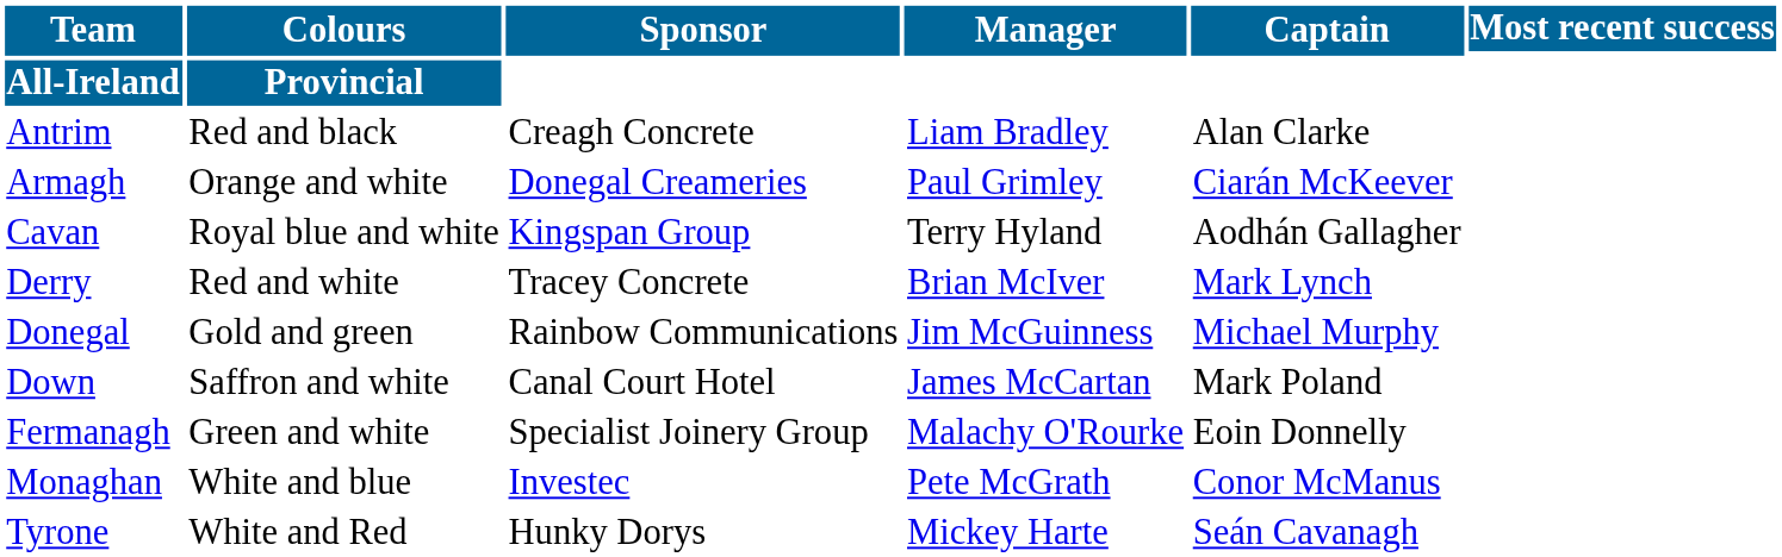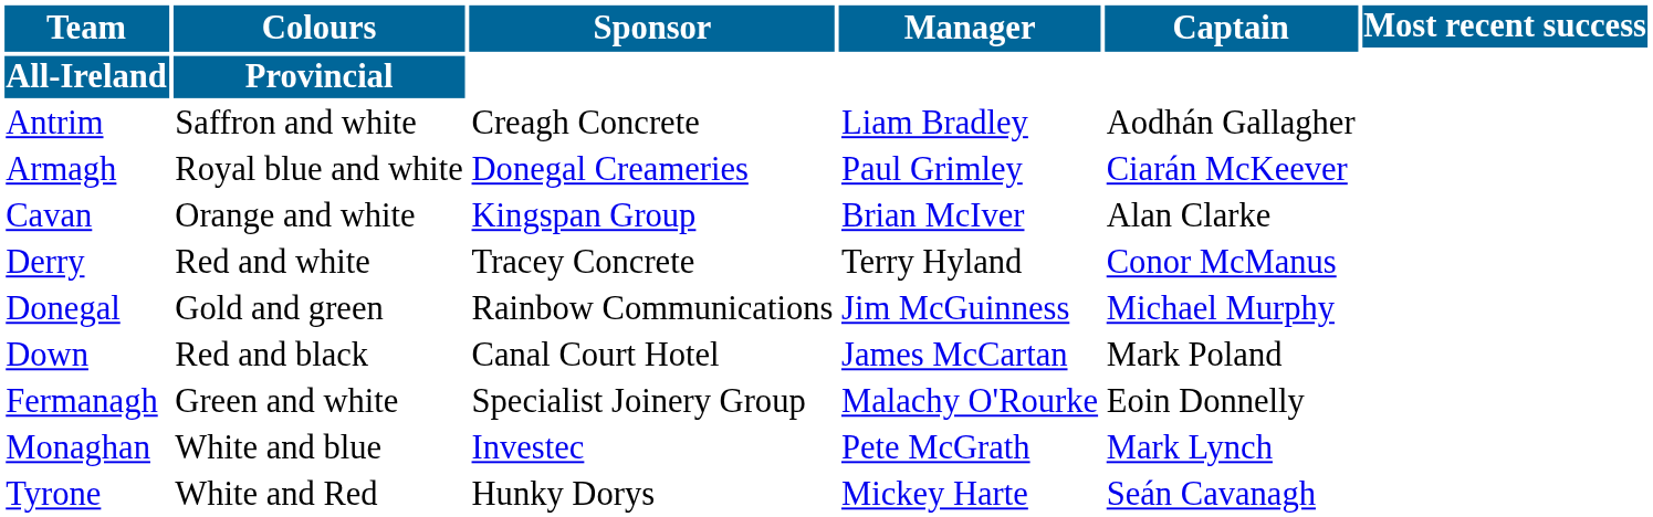 <table cellpadding="1" style="margin:1em auto;">
 <tr style="background:#069; color:white;">
 <th rowspan="2">Team</th>
 <th rowspan="2">Colours</th>
 <th rowspan="2">Sponsor</th>
 <th rowspan="2">Manager</th>
 <th rowspan="2">Captain</th>
 <th colspan="2">Most recent success</th>
 </tr>
 <tr>
 </tr>
 <tr style="background:#069; color:white;">
 <th>All-Ireland</th>
 <th>Provincial</th>
 </tr>
 <tr>
 <td><a href='#'>Antrim</a></td>
-<td> Red and black</td>
+<td> Saffron and white</td>
 <td>Creagh Concrete</td>
 <td><a href='#'>Liam Bradley</a></td>
-<td>Alan Clarke</td>
+<td>Aodhán Gallagher</td>
 <td></td>
 <td></td>
 </tr>
 <tr>
 <td><a href='#'>Armagh</a></td>
-<td> Orange and white</td>
+<td> Royal blue and white</td>
 <td><a href='#'>Donegal Creameries</a></td>
 <td><a href='#'>Paul Grimley</a></td>
 <td><a href='#'>Ciarán McKeever</a></td>
 <td></td>
 <td></td>
 </tr>
 <tr>
 <td><a href='#'>Cavan</a></td>
-<td> Royal blue and white</td>
+<td> Orange and white</td>
 <td><a href='#'>Kingspan Group</a></td>
-<td>Terry Hyland</td>
-<td>Aodhán Gallagher</td>
+<td><a href='#'>Brian McIver</a></td>
+<td>Alan Clarke</td>
 <td></td>
 <td></td>
 </tr>
 <tr>
 <td><a href='#'>Derry</a></td>
 <td> Red and white</td>
 <td>Tracey Concrete</td>
-<td><a href='#'>Brian McIver</a></td>
-<td><a href='#'>Mark Lynch</a></td>
+<td>Terry Hyland</td>
+<td><a href='#'>Conor McManus</a></td>
 <td></td>
 <td></td>
 </tr>
 <tr>
 <td><a href='#'>Donegal</a></td>
 <td> Gold and green</td>
 <td>Rainbow Communications</td>
 <td><a href='#'>Jim McGuinness</a></td>
 <td><a href='#'>Michael Murphy</a></td>
 <td></td>
 <td></td>
 </tr>
 <tr>
 <td><a href='#'>Down</a></td>
-<td> Saffron and white</td>
+<td> Red and black</td>
 <td>Canal Court Hotel</td>
 <td><a href='#'>James McCartan</a></td>
 <td>Mark Poland</td>
 <td></td>
 <td></td>
 </tr>
 <tr>
 <td><a href='#'>Fermanagh</a></td>
 <td> Green and white</td>
 <td>Specialist Joinery Group</td>
 <td><a href='#'>Malachy O'Rourke</a></td>
 <td>Eoin Donnelly</td>
 <td></td>
 <td></td>
 </tr>
 <tr>
 <td><a href='#'>Monaghan</a></td>
 <td> White and blue</td>
 <td><a href='#'>Investec</a></td>
 <td><a href='#'>Pete McGrath</a></td>
-<td><a href='#'>Conor McManus</a></td>
+<td><a href='#'>Mark Lynch</a></td>
 <td></td>
 <td></td>
 </tr>
 <tr>
 <td><a href='#'>Tyrone</a></td>
 <td> White and Red</td>
 <td>Hunky Dorys</td>
 <td><a href='#'>Mickey Harte</a></td>
 <td><a href='#'>Seán Cavanagh</a></td>
 <td></td>
 <td></td>
 </tr>
 </table>
